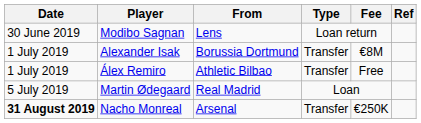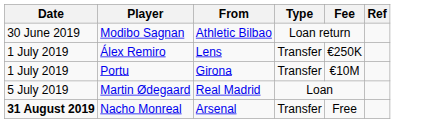 <table class="wikitable">
 <tr>
 <th>Date</th>
 <th>Player</th>
 <th>From</th>
 <th>Type</th>
 <th>Fee</th>
 <th>Ref</th>
 </tr>
 <tr>
 <td>30 June 2019</td>
 <td> <a href='#'>Modibo Sagnan</a></td>
-<td> <a href='#'>Lens</a></td>
+<td><a href='#'>Athletic Bilbao</a></td>
 <td style="text-align:center;" colspan="2">Loan return</td>
 <td align=center></td>
 </tr>
 <tr>
 <td>1 July 2019</td>
-<td> <a href='#'>Alexander Isak</a></td>
-<td> <a href='#'>Borussia Dortmund</a></td>
+<td> <a href='#'>Álex Remiro</a></td>
+<td> <a href='#'>Lens</a></td>
 <td align=center>Transfer</td>
-<td align=center>€8M</td>
+<td align=center>€250K</td>
 <td align=center></td>
 </tr>
 <tr>
 <td>1 July 2019</td>
-<td> <a href='#'>Álex Remiro</a></td>
-<td><a href='#'>Athletic Bilbao</a></td>
+<td> <a href='#'>Portu</a></td>
+<td><a href='#'>Girona</a></td>
 <td align=center>Transfer</td>
-<td align=center>Free</td>
+<td align=center>€10M</td>
 <td align=center></td>
 </tr>
 <tr>
 <td>5 July 2019</td>
 <td> <a href='#'>Martin Ødegaard</a></td>
 <td><a href='#'>Real Madrid</a></td>
 <td style="text-align:center;" colspan="2">Loan</td>
 <td align=center></td>
 </tr>
 <tr>
 <td><strong>31 August 2019</strong></td>
 <td> <a href='#'>Nacho Monreal</a></td>
 <td> <a href='#'>Arsenal</a></td>
 <td align=center>Transfer</td>
-<td align=center>€250K</td>
+<td align=center>Free</td>
 <td align=center></td>
 </tr>
 </table>
